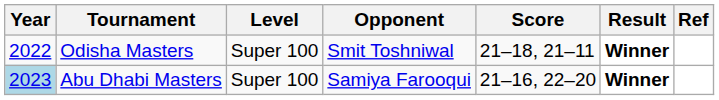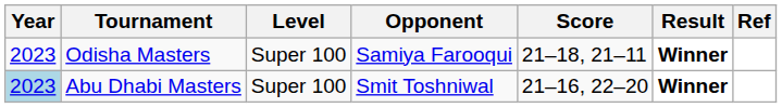 <table class="sortable wikitable" style="font-size: 90%;">
 <tr>
 <th>Year</th>
 <th>Tournament</th>
 <th>Level</th>
 <th>Opponent</th>
 <th>Score</th>
 <th>Result</th>
 <th>Ref</th>
 </tr>
 <tr>
-<td align="center"><a href='#'>2022</a></td>
+<td align="center"><a href='#'>2023</a></td>
 <td align="left"><a href='#'>Odisha Masters</a></td>
 <td align="left">Super 100</td>
-<td align="left"> <a href='#'>Smit Toshniwal</a></td>
+<td align="left"> <a href='#'>Samiya Farooqui</a></td>
 <td align="left">21–18, 21–11</td>
 <td style="text-align:left; background:white"> <strong>Winner</strong></td>
 <td style="text-align:center; background:white"></td>
 </tr>
 <tr>
 <td align="center" style="background: lightblue;"><a href='#'>2023</a></td>
 <td align="left"><a href='#'>Abu Dhabi Masters</a></td>
 <td align="left">Super 100</td>
-<td align="left"> <a href='#'>Samiya Farooqui</a></td>
+<td align="left"> <a href='#'>Smit Toshniwal</a></td>
 <td align="left">21–16, 22–20</td>
 <td style="text-align:left; background:white"> <strong>Winner</strong></td>
 <td style="text-align:center; background:white"></td>
 </tr>
 </table>
